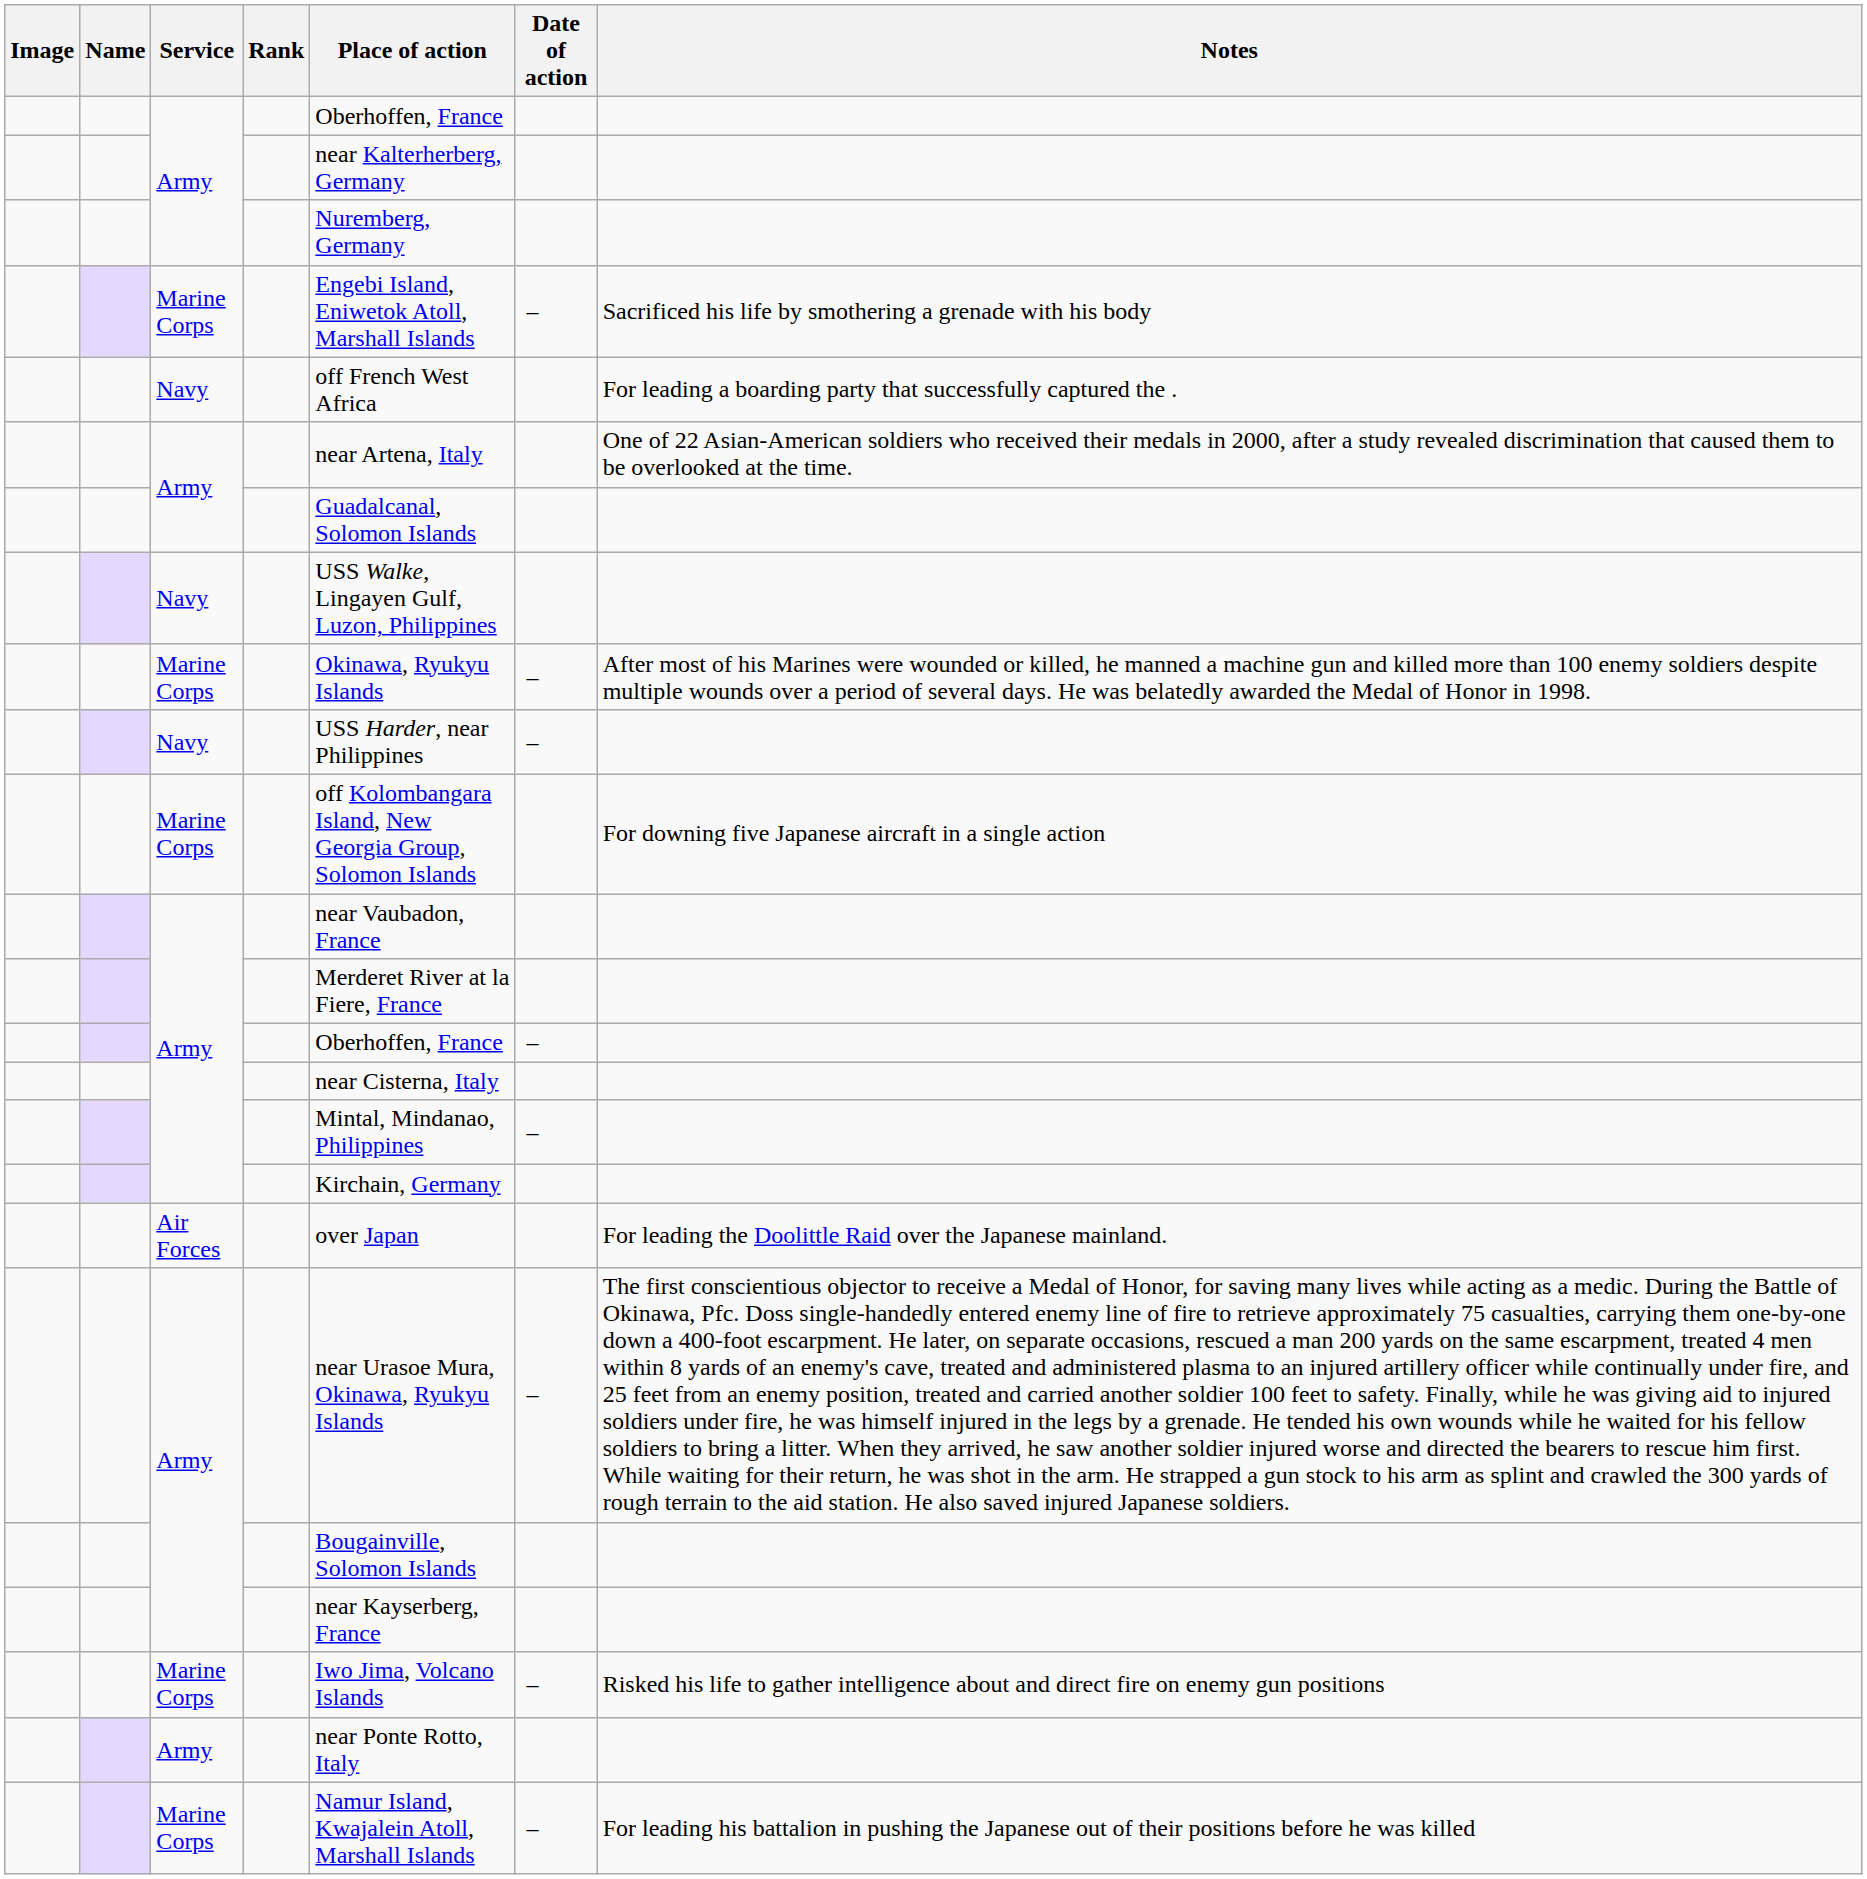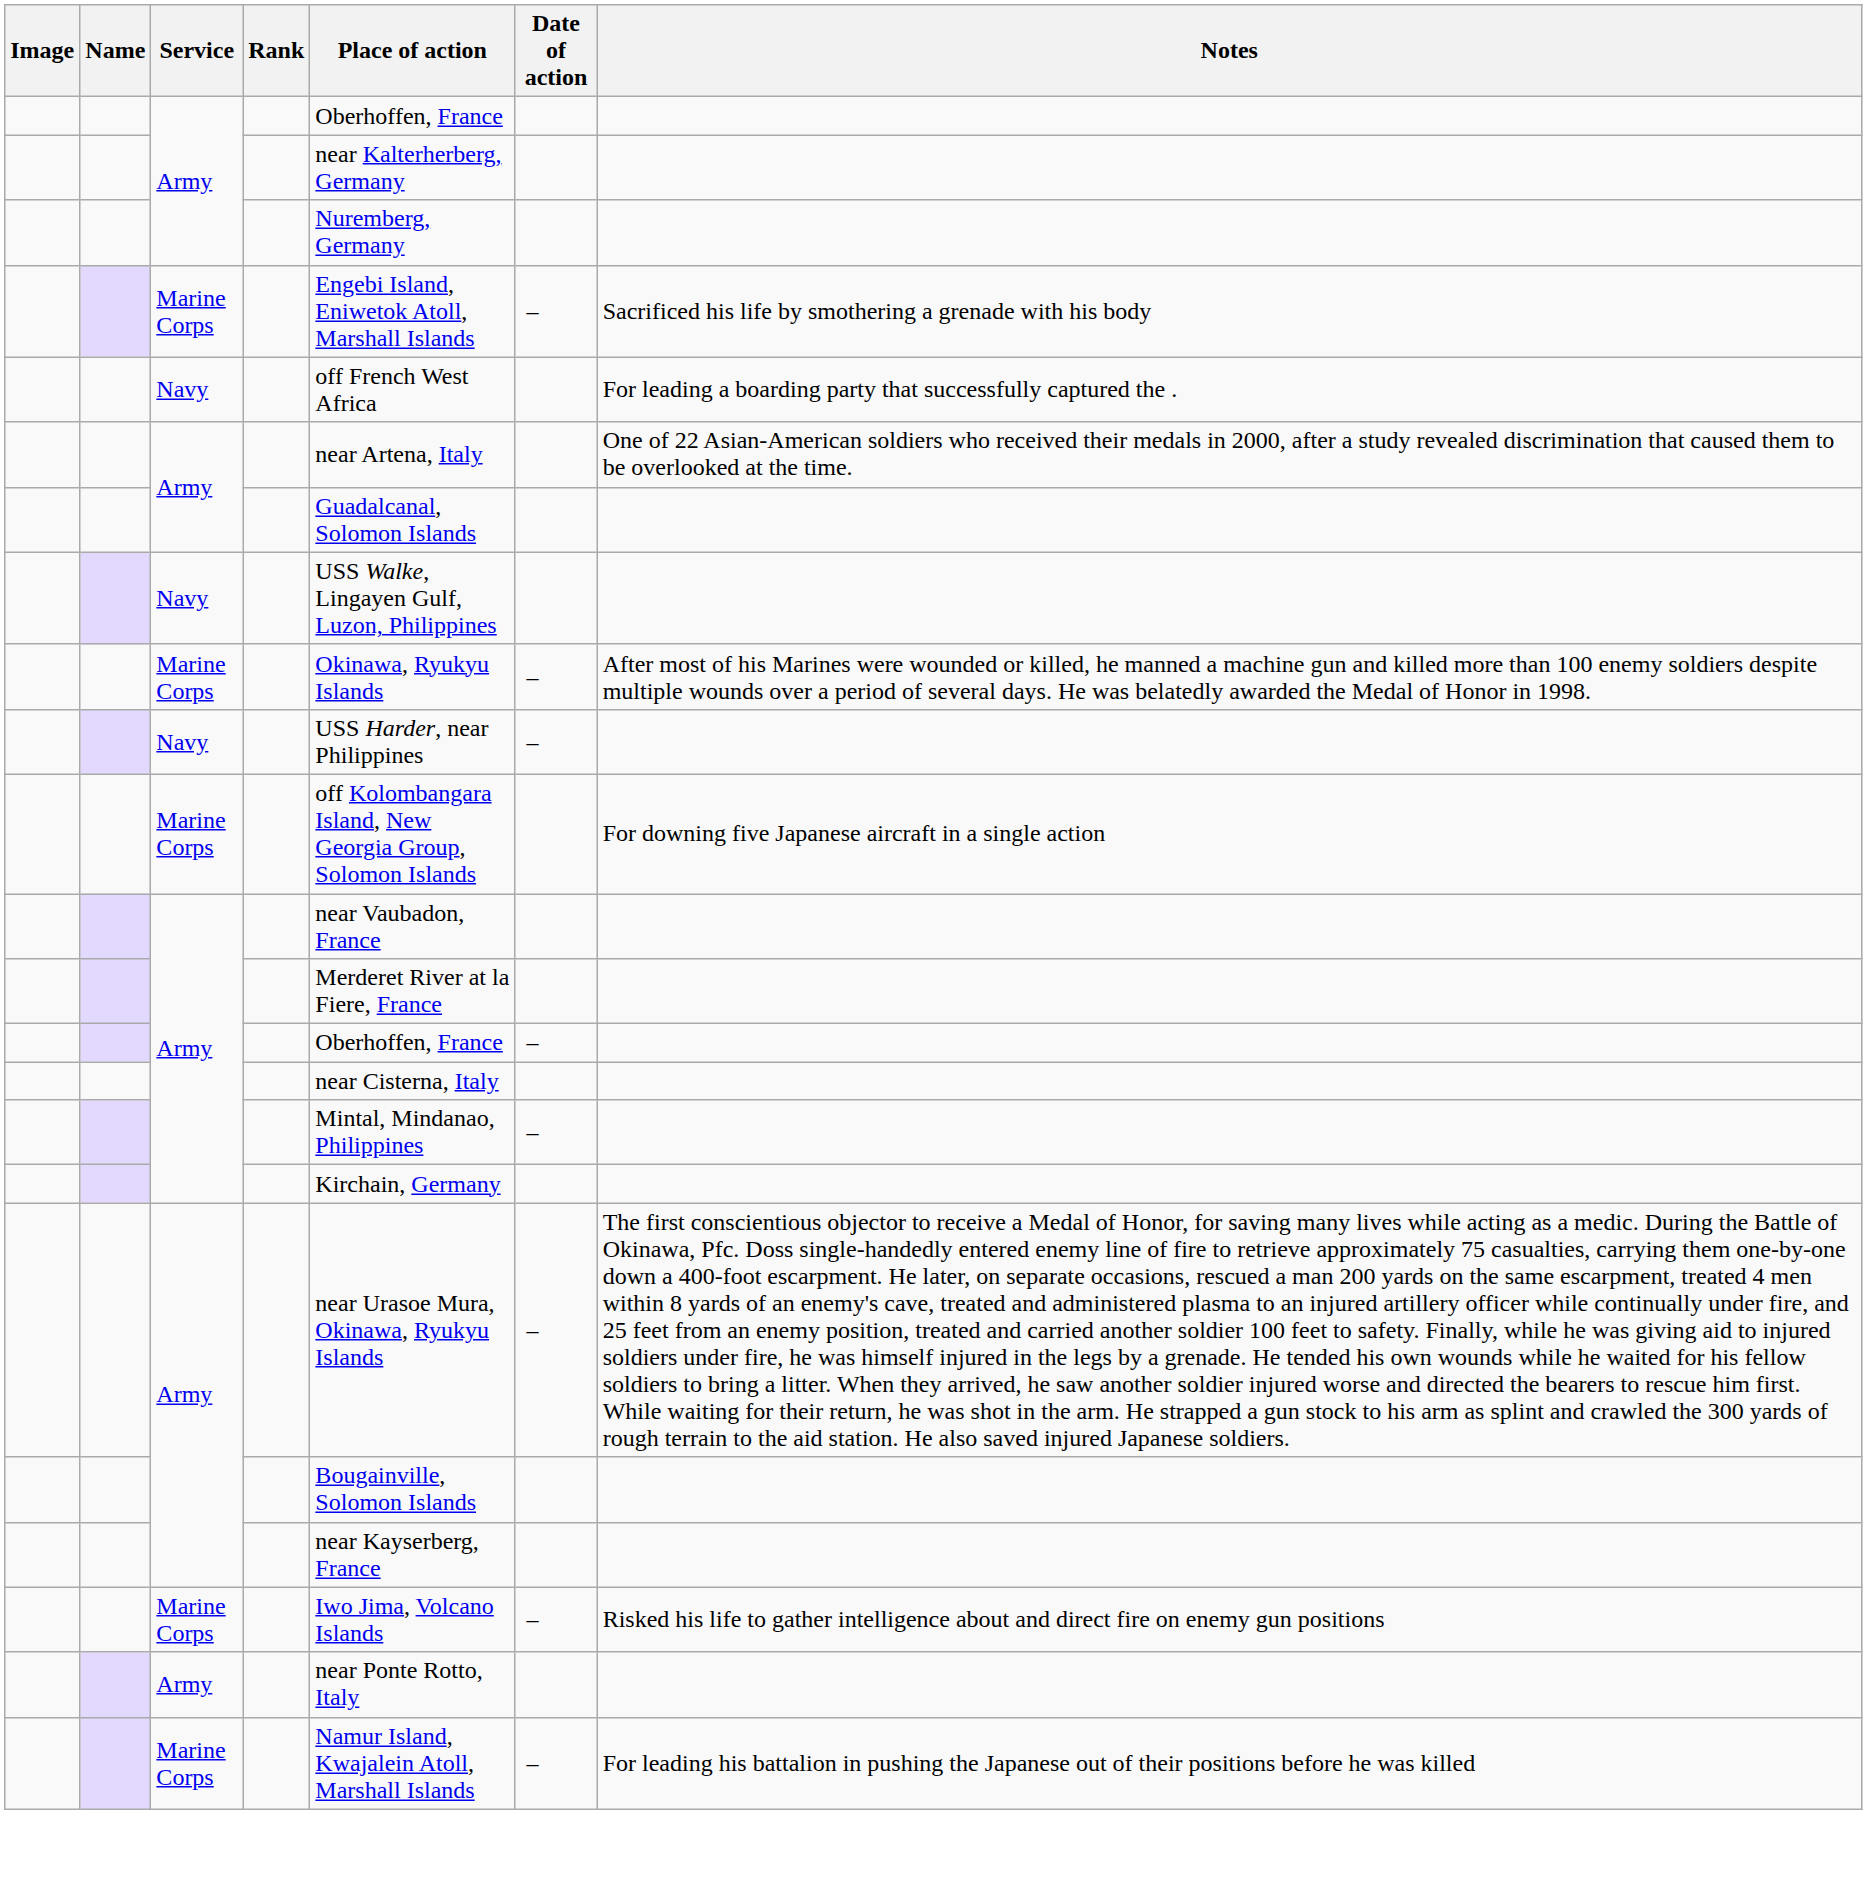 <table class="wikitable sortable" width="98%">
 <tr>
 <th class="unsortable">Image</th>
 <th>Name</th>
 <th>Service</th>
 <th>Rank</th>
 <th>Place of action</th>
 <th>Date of action</th>
 <th class="unsortable">Notes</th>
 </tr>
 <tr>
 <td></td>
 <td></td>
 <td rowspan="3"><a href='#'>Army</a></td>
 <td></td>
 <td>Oberhoffen, <a href='#'>France</a></td>
 <td></td>
 <td></td>
 </tr>
 <tr>
 <td></td>
 <td></td>
 <td></td>
 <td>near <a href='#'>Kalterherberg, Germany</a></td>
 <td></td>
 <td></td>
 </tr>
 <tr>
 <td></td>
 <td></td>
 <td></td>
 <td><a href='#'>Nuremberg, Germany</a></td>
 <td></td>
 <td></td>
 </tr>
 <tr>
 <td></td>
 <td style="background:#e3d9ff;"></td>
 <td><a href='#'>Marine Corps</a></td>
 <td></td>
 <td><a href='#'>Engebi Island</a>, <a href='#'>Eniwetok Atoll</a>, <a href='#'>Marshall Islands</a></td>
 <td> – </td>
 <td>Sacrificed his life by smothering a grenade with his body</td>
 </tr>
 <tr>
 <td></td>
 <td></td>
 <td><a href='#'>Navy</a></td>
 <td></td>
 <td>off French West Africa</td>
 <td></td>
 <td>For leading a boarding party that successfully captured the .</td>
 </tr>
 <tr>
 <td></td>
 <td></td>
 <td rowspan="2"><a href='#'>Army</a></td>
 <td></td>
 <td>near Artena, <a href='#'>Italy</a></td>
 <td></td>
 <td>One of 22 Asian-American soldiers who received their medals in 2000, after a study revealed discrimination that caused them to be overlooked at the time.</td>
 </tr>
 <tr>
 <td></td>
 <td></td>
 <td></td>
 <td><a href='#'>Guadalcanal</a>, <a href='#'>Solomon Islands</a></td>
 <td></td>
 <td></td>
 </tr>
 <tr>
 <td></td>
 <td style="background:#e3d9ff;"></td>
 <td><a href='#'>Navy</a></td>
 <td></td>
 <td>USS <em>Walke</em>, Lingayen Gulf, <a href='#'>Luzon, Philippines</a></td>
 <td></td>
 <td></td>
 </tr>
 <tr>
 <td></td>
 <td></td>
 <td><a href='#'>Marine Corps</a></td>
 <td></td>
 <td><a href='#'>Okinawa</a>, <a href='#'>Ryukyu Islands</a></td>
 <td> – </td>
 <td>After most of his Marines were wounded or killed, he manned a machine gun and killed more than 100 enemy soldiers despite multiple wounds over a period of several days. He was belatedly awarded the Medal of Honor in 1998.</td>
 </tr>
 <tr>
 <td></td>
 <td style="background:#e3d9ff;"></td>
 <td><a href='#'>Navy</a></td>
 <td></td>
 <td>USS <em>Harder</em>, near Philippines</td>
 <td> – </td>
 <td></td>
 </tr>
 <tr>
 <td></td>
 <td></td>
 <td><a href='#'>Marine Corps</a></td>
 <td></td>
 <td>off <a href='#'>Kolombangara Island</a>, <a href='#'>New Georgia Group</a>, <a href='#'>Solomon Islands</a></td>
 <td></td>
 <td>For downing five Japanese aircraft in a single action</td>
 </tr>
 <tr>
 <td></td>
 <td style="background:#e3d9ff;"></td>
 <td rowspan="6"><a href='#'>Army</a></td>
 <td></td>
 <td>near Vaubadon, <a href='#'>France</a></td>
 <td></td>
 <td></td>
 </tr>
 <tr>
 <td></td>
 <td style="background:#e3d9ff;"></td>
 <td></td>
 <td>Merderet River at la Fiere, <a href='#'>France</a></td>
 <td></td>
 <td></td>
 </tr>
 <tr>
 <td></td>
 <td style="background:#e3d9ff;"></td>
 <td></td>
 <td>Oberhoffen, <a href='#'>France</a></td>
 <td> – </td>
 <td></td>
 </tr>
 <tr>
 <td></td>
 <td></td>
 <td></td>
 <td>near Cisterna, <a href='#'>Italy</a></td>
 <td></td>
 <td></td>
 </tr>
 <tr>
 <td></td>
 <td style="background:#e3d9ff;"></td>
 <td></td>
 <td>Mintal, Mindanao, <a href='#'>Philippines</a></td>
 <td> – </td>
 <td></td>
 </tr>
 <tr>
 <td></td>
 <td style="background:#e3d9ff;"></td>
 <td></td>
 <td>Kirchain, <a href='#'>Germany</a></td>
 <td></td>
 <td></td>
 </tr>
 <tr>
 <td></td>
 <td></td>
-<td><a href='#'>Air Forces</a></td>
-<td></td>
-<td>over <a href='#'>Japan</a></td>
-<td></td>
-<td>For leading the <a href='#'>Doolittle Raid</a> over the Japanese mainland.</td>
-</tr>
-<tr>
-<td></td>
-<td></td>
 <td rowspan="3"><a href='#'>Army</a></td>
 <td></td>
 <td>near Urasoe Mura, <a href='#'>Okinawa</a>, <a href='#'>Ryukyu Islands</a></td>
 <td> – </td>
 <td>The first conscientious objector to receive a Medal of Honor, for saving many lives while acting as a medic.  During the Battle of Okinawa, Pfc. Doss single-handedly entered enemy line of fire to retrieve approximately 75 casualties, carrying them one-by-one down a 400-foot escarpment.  He later, on separate occasions, rescued a man 200 yards on the same escarpment, treated 4 men within 8 yards of an enemy's cave, treated and administered plasma to an injured artillery officer while continually under fire, and 25 feet from an enemy position, treated and carried another soldier 100 feet to safety.  Finally, while he was giving aid to injured soldiers under fire, he was himself injured in the legs by a grenade.  He tended his own wounds while he waited for his fellow soldiers to bring a litter.  When they arrived, he saw another soldier injured worse and directed the bearers to rescue him first.  While waiting for their return, he was shot in the arm.  He strapped a gun stock to his arm as splint and crawled the 300 yards of rough terrain to the aid station. He also saved injured Japanese soldiers.</td>
 </tr>
 <tr>
 <td></td>
 <td></td>
 <td></td>
 <td><a href='#'>Bougainville</a>, <a href='#'>Solomon Islands</a></td>
 <td></td>
 <td></td>
 </tr>
 <tr>
 <td></td>
 <td></td>
 <td></td>
 <td>near Kayserberg, <a href='#'>France</a></td>
 <td></td>
 <td></td>
 </tr>
 <tr>
 <td></td>
 <td></td>
 <td><a href='#'>Marine Corps</a></td>
 <td></td>
 <td><a href='#'>Iwo Jima</a>, <a href='#'>Volcano Islands</a></td>
 <td> – </td>
 <td>Risked his life to gather intelligence about and direct fire on enemy gun positions</td>
 </tr>
 <tr>
 <td></td>
 <td style="background:#e3d9ff;"></td>
 <td><a href='#'>Army</a></td>
 <td></td>
 <td>near Ponte Rotto, <a href='#'>Italy</a></td>
 <td></td>
 <td></td>
 </tr>
 <tr>
 <td></td>
 <td style="background:#e3d9ff;"></td>
 <td><a href='#'>Marine Corps</a></td>
 <td></td>
 <td><a href='#'>Namur Island</a>, <a href='#'>Kwajalein Atoll</a>, <a href='#'>Marshall Islands</a></td>
 <td> – </td>
 <td>For leading his battalion in pushing the Japanese out of their positions before he was killed</td>
 </tr>
 </table>
